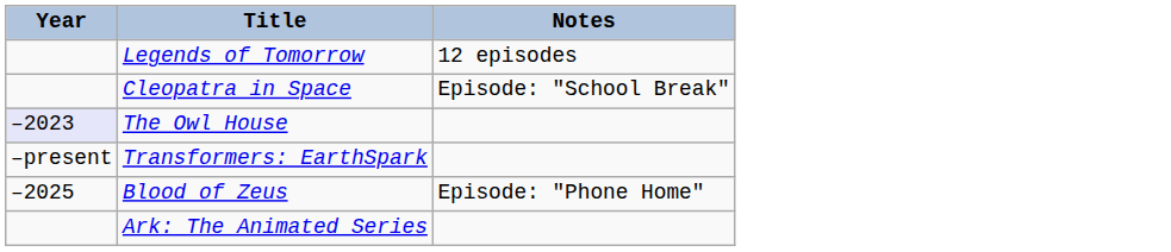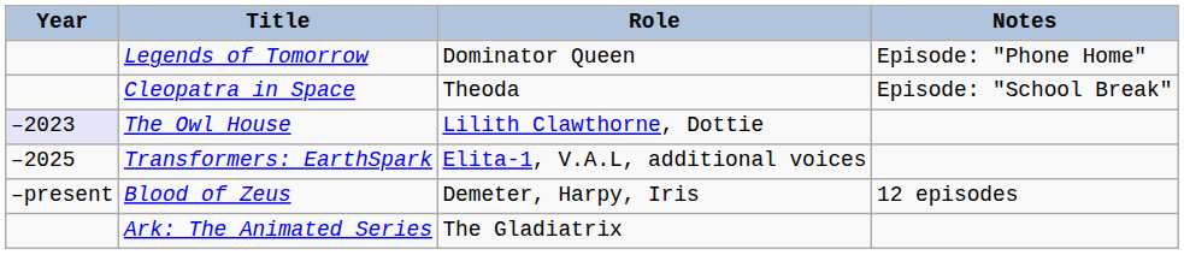 <table class="wikitable sortable plainrowheaders" style="width=95%;  font-size: 95%;">
 <tr>
 <th style="background:#b0c4de;">Year</th>
 <th style="background:#b0c4de;">Title</th>
+<th style="background:#b0c4de;">Role</th>
 <th style="background:#b0c4de;" class="unsortable">Notes</th>
 </tr>
 <tr>
 <td></td>
 <td><em><a href='#'>Legends of Tomorrow</a></em></td>
-<td>12 episodes</td>
+<td>Dominator Queen</td>
+<td>Episode: "Phone Home"</td>
 </tr>
 <tr>
 <td></td>
 <td><em><a href='#'>Cleopatra in Space</a></em></td>
+<td>Theoda</td>
 <td>Episode: "School Break"</td>
 </tr>
 <tr>
 <td style="background: lavender;">–2023</td>
 <td><em><a href='#'>The Owl House</a></em></td>
+<td><a href='#'>Lilith Clawthorne</a>, Dottie</td>
+<td></td>
+</tr>
+<tr>
+<td>–2025</td>
+<td><em><a href='#'>Transformers: EarthSpark</a></em></td>
+<td><a href='#'>Elita-1</a>, V.A.L, additional voices</td>
 <td></td>
 </tr>
 <tr>
 <td>–present</td>
-<td><em><a href='#'>Transformers: EarthSpark</a></em></td>
-<td></td>
-</tr>
-<tr>
-<td>–2025</td>
 <td><em><a href='#'>Blood of Zeus</a></em></td>
-<td>Episode: "Phone Home"</td>
+<td>Demeter, Harpy, Iris</td>
+<td>12 episodes</td>
 </tr>
 <tr>
 <td></td>
 <td><em><a href='#'>Ark: The Animated Series</a></em></td>
+<td>The Gladiatrix</td>
 <td></td>
 </tr>
 </table>
